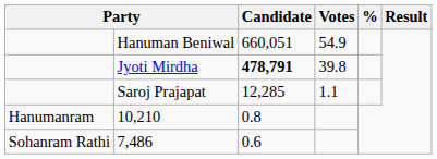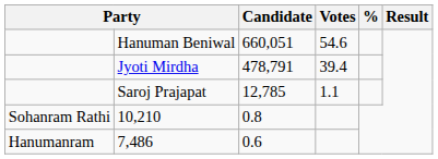 <table class="wikitable">
 <tr>
 <th colspan=2>Party</th>
 <th>Candidate</th>
 <th>Votes</th>
 <th>%</th>
 <th>Result</th>
 </tr>
 <tr>
 <td></td>
 <td>Hanuman Beniwal</td>
 <td>660,051</td>
-<td>54.9</td>
+<td>54.6</td>
 <td></td>
 </tr>
 <tr>
 <td></td>
 <td><a href='#'>Jyoti Mirdha</a></td>
-<td><strong>478,791</strong></td>
-<td>39.8</td>
+<td>478,791</td>
+<td>39.4</td>
 <td></td>
 </tr>
 <tr>
 <td></td>
 <td>Saroj Prajapat</td>
-<td>12,285</td>
+<td>12,785</td>
 <td>1.1</td>
 <td></td>
 </tr>
 <tr>
-<td>Hanumanram</td>
+<td>Sohanram Rathi</td>
 <td>10,210</td>
 <td>0.8</td>
 <td></td>
 </tr>
 <tr>
-<td>Sohanram Rathi</td>
+<td>Hanumanram</td>
 <td>7,486</td>
 <td>0.6</td>
 <td></td>
 </tr>
 </table>
